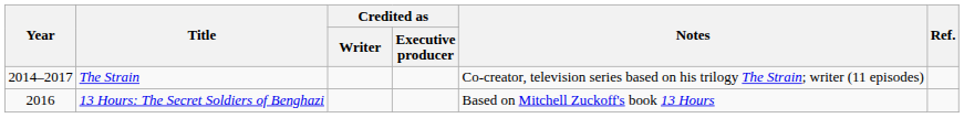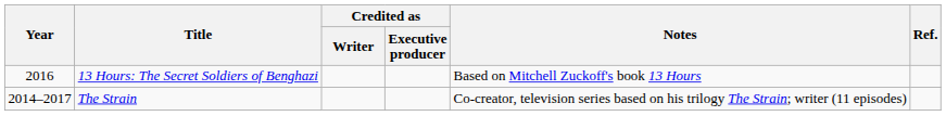 <table class="wikitable" style="text-align:center; margin-right:auto; margin-right:auto">
 <tr>
 <th rowspan="2">Year</th>
 <th rowspan="2">Title</th>
 <th colspan="2">Credited as</th>
 <th rowspan="2">Notes</th>
 <th rowspan="2">Ref.</th>
 </tr>
 <tr>
 <th width=65>Writer</th>
 <th width=65>Executive producer</th>
 </tr>
 <tr>
+<td>2016</td>
+<td align="left"><em><a href='#'>13 Hours: The Secret Soldiers of Benghazi</a></em></td>
+<td></td>
+<td></td>
+<td align="left">Based on <a href='#'>Mitchell Zuckoff's</a> book <em><a href='#'>13 Hours</a></em></td>
+<td></td>
+</tr>
+<tr>
 <td>2014–2017</td>
 <td align="left"><a href='#'><em>The Strain</em></a></td>
 <td></td>
 <td></td>
 <td align="left">Co-creator, television series based on his trilogy <em><a href='#'>The Strain</a></em>; writer (11 episodes)</td>
 <td></td>
 </tr>
-<tr>
-<td>2016</td>
-<td align="left"><em><a href='#'>13 Hours: The Secret Soldiers of Benghazi</a></em></td>
-<td></td>
-<td></td>
-<td align="left">Based on <a href='#'>Mitchell Zuckoff's</a> book <em><a href='#'>13 Hours</a></em></td>
-<td></td>
-</tr>
 </table>
